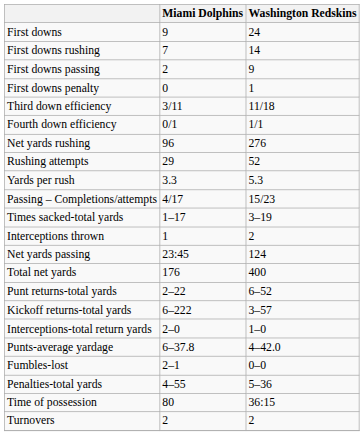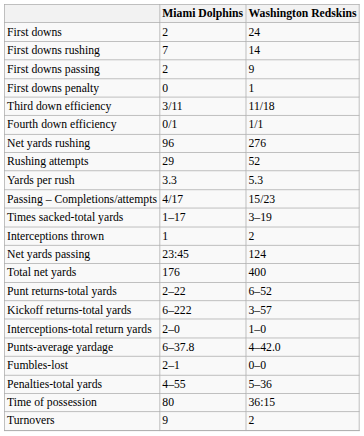 <table class="wikitable">
 <tr>
 <th></th>
 <th><strong>Miami Dolphins</strong></th>
 <th><strong>Washington Redskins</strong></th>
 </tr>
 <tr>
 <td>First downs</td>
-<td>9</td>
+<td>2</td>
 <td>24</td>
 </tr>
 <tr>
 <td>First downs rushing</td>
 <td>7</td>
 <td>14</td>
 </tr>
 <tr>
 <td>First downs passing</td>
 <td>2</td>
 <td>9</td>
 </tr>
 <tr>
 <td>First downs penalty</td>
 <td>0</td>
 <td>1</td>
 </tr>
 <tr>
 <td>Third down efficiency</td>
 <td>3/11</td>
 <td>11/18</td>
 </tr>
 <tr>
 <td>Fourth down efficiency</td>
 <td>0/1</td>
 <td>1/1</td>
 </tr>
 <tr>
 <td>Net yards rushing</td>
 <td>96</td>
 <td>276</td>
 </tr>
 <tr>
 <td>Rushing attempts</td>
 <td>29</td>
 <td>52</td>
 </tr>
 <tr>
 <td>Yards per rush</td>
 <td>3.3</td>
 <td>5.3</td>
 </tr>
 <tr>
 <td>Passing – Completions/attempts</td>
 <td>4/17</td>
 <td>15/23</td>
 </tr>
 <tr>
 <td>Times sacked-total yards</td>
 <td>1–17</td>
 <td>3–19</td>
 </tr>
 <tr>
 <td>Interceptions thrown</td>
 <td>1</td>
 <td>2</td>
 </tr>
 <tr>
 <td>Net yards passing</td>
 <td>23:45</td>
 <td>124</td>
 </tr>
 <tr>
 <td>Total net yards</td>
 <td>176</td>
 <td>400</td>
 </tr>
 <tr>
 <td>Punt returns-total yards</td>
 <td>2–22</td>
 <td>6–52</td>
 </tr>
 <tr>
 <td>Kickoff returns-total yards</td>
 <td>6–222</td>
 <td>3–57</td>
 </tr>
 <tr>
 <td>Interceptions-total return yards</td>
 <td>2–0</td>
 <td>1–0</td>
 </tr>
 <tr>
 <td>Punts-average yardage</td>
 <td>6–37.8</td>
 <td>4–42.0</td>
 </tr>
 <tr>
 <td>Fumbles-lost</td>
 <td>2–1</td>
 <td>0–0</td>
 </tr>
 <tr>
 <td>Penalties-total yards</td>
 <td>4–55</td>
 <td>5–36</td>
 </tr>
 <tr>
 <td>Time of possession</td>
 <td>80</td>
 <td>36:15</td>
 </tr>
 <tr>
 <td>Turnovers</td>
-<td>2</td>
+<td>9</td>
 <td>2</td>
 </tr>
 <tr>
 </tr>
 </table>
